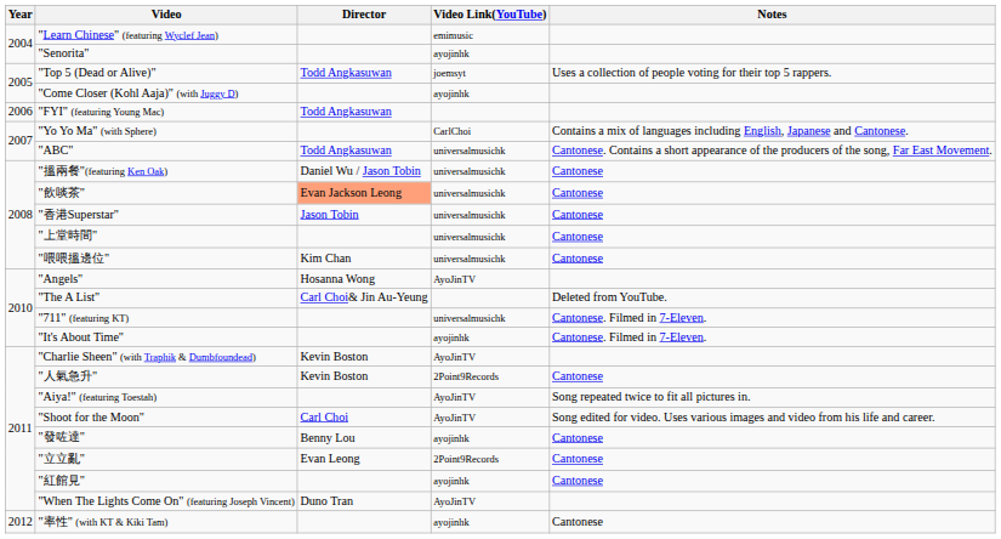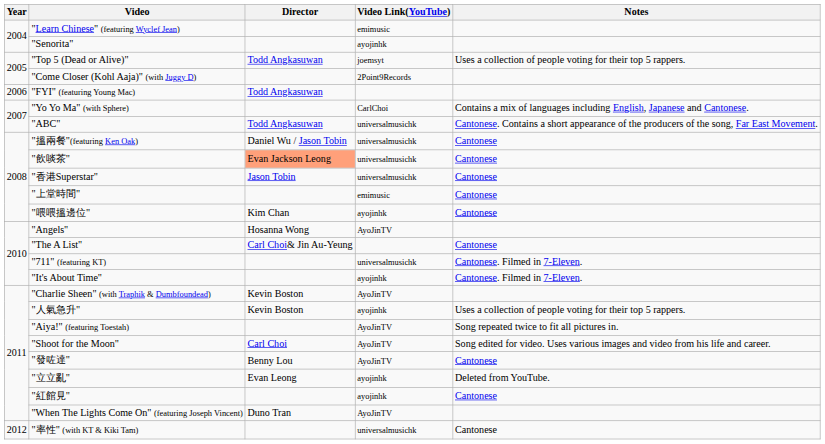 <table class="wikitable">
 <tr>
 <th>Year</th>
 <th>Video</th>
 <th>Director</th>
 <th>Video Link(<a href='#'>YouTube</a>)</th>
 <th>Notes</th>
 </tr>
 <tr>
 <td style="text-align:left;" rowspan="2">2004</td>
 <td>"<a href='#'>Learn Chinese</a>" <small>(featuring <a href='#'>Wyclef Jean</a>)</small></td>
 <td></td>
 <td> <small>emimusic</small></td>
 <td></td>
 </tr>
 <tr>
 <td>"Senorita"</td>
 <td></td>
 <td> <small>ayojinhk</small></td>
 <td></td>
 </tr>
 <tr>
 <td rowspan="2">2005</td>
 <td>"Top 5 (Dead or Alive)"</td>
 <td><a href='#'>Todd Angkasuwan</a></td>
 <td> <small>joemsyt</small></td>
 <td>Uses a collection of people voting for their top 5 rappers.</td>
 </tr>
 <tr>
 <td>"Come Closer (Kohl Aaja)" <small>(with <a href='#'>Juggy D</a>)</small></td>
 <td></td>
-<td> <small>ayojinhk</small></td>
+<td> <small>2Point9Records</small></td>
 <td></td>
 </tr>
 <tr>
 <td>2006</td>
 <td>"FYI" <small>(featuring Young Mac)</small></td>
 <td><a href='#'>Todd Angkasuwan</a></td>
 <td></td>
 <td></td>
 </tr>
 <tr>
 <td style="text-align:left;" rowspan="2">2007</td>
 <td>"Yo Yo Ma" <small>(with Sphere)</small></td>
 <td></td>
 <td> <small>CarlChoi</small></td>
 <td>Contains a mix of languages including <a href='#'>English</a>, <a href='#'>Japanese</a> and <a href='#'>Cantonese</a>.</td>
 </tr>
 <tr>
 <td>"ABC"</td>
 <td><a href='#'>Todd Angkasuwan</a></td>
 <td> <small>universalmusichk</small></td>
 <td><a href='#'>Cantonese</a>. Contains a short appearance of the producers of the song, <a href='#'>Far East Movement</a>.</td>
 </tr>
 <tr>
 <td style="text-align:left;" rowspan="5">2008</td>
 <td>"搵兩餐"<small>(featuring <a href='#'>Ken Oak</a>)</small></td>
 <td>Daniel Wu / <a href='#'>Jason Tobin</a></td>
 <td> <small>universalmusichk</small></td>
 <td><a href='#'>Cantonese</a></td>
 </tr>
 <tr>
 <td>"飲啖茶"</td>
 <td style="background: lightsalmon;">Evan Jackson Leong</td>
 <td> <small>universalmusichk</small></td>
 <td><a href='#'>Cantonese</a></td>
 </tr>
 <tr>
 <td>"香港Superstar"</td>
 <td><a href='#'>Jason Tobin</a></td>
 <td> <small>universalmusichk</small></td>
 <td><a href='#'>Cantonese</a></td>
 </tr>
 <tr>
 <td>"上堂時間"</td>
 <td></td>
-<td> <small>universalmusichk</small></td>
+<td> <small>emimusic</small></td>
 <td><a href='#'>Cantonese</a></td>
 </tr>
 <tr>
 <td>"喂喂搵邊位"</td>
 <td>Kim Chan</td>
-<td> <small>universalmusichk</small></td>
+<td> <small>ayojinhk</small></td>
 <td><a href='#'>Cantonese</a></td>
 </tr>
 <tr>
 <td style="text-align:left;" rowspan="4">2010</td>
 <td>"Angels"</td>
 <td>Hosanna Wong</td>
 <td> <small>AyoJinTV</small></td>
 <td></td>
 </tr>
 <tr>
 <td>"The A List"</td>
 <td><a href='#'>Carl Choi</a>& Jin Au-Yeung</td>
 <td></td>
-<td>Deleted from YouTube.</td>
+<td><a href='#'>Cantonese</a></td>
 </tr>
 <tr>
 <td>"711" <small>(featuring KT)</small></td>
 <td></td>
 <td> <small>universalmusichk</small></td>
 <td><a href='#'>Cantonese</a>. Filmed in <a href='#'>7-Eleven</a>.</td>
 </tr>
 <tr>
 <td>"It's About Time"</td>
 <td></td>
 <td> <small>ayojinhk</small></td>
 <td><a href='#'>Cantonese</a>. Filmed in <a href='#'>7-Eleven</a>.</td>
 </tr>
 <tr>
 <td style="text-align:left;" rowspan="8">2011</td>
 <td>"Charlie Sheen" <small>(with <a href='#'>Traphik</a> & <a href='#'>Dumbfoundead</a>)</small></td>
 <td>Kevin Boston</td>
 <td> <small>AyoJinTV</small></td>
 <td></td>
 </tr>
 <tr>
 <td>"人氣急升"</td>
 <td>Kevin Boston</td>
-<td> <small>2Point9Records</small></td>
-<td><a href='#'>Cantonese</a></td>
+<td> <small>ayojinhk</small></td>
+<td>Uses a collection of people voting for their top 5 rappers.</td>
 </tr>
 <tr>
 <td>"Aiya!" <small>(featuring Toestah)</small></td>
 <td></td>
 <td> <small>AyoJinTV</small></td>
 <td>Song repeated twice to fit all pictures in.</td>
 </tr>
 <tr>
 <td>"Shoot for the Moon"</td>
 <td><a href='#'>Carl Choi</a></td>
 <td> <small>AyoJinTV</small></td>
 <td>Song edited for video. Uses various images and video from his life and career.</td>
 </tr>
 <tr>
 <td>"發咗達"</td>
 <td>Benny Lou</td>
-<td> <small>ayojinhk</small></td>
+<td> <small>AyoJinTV</small></td>
 <td><a href='#'>Cantonese</a></td>
 </tr>
 <tr>
 <td>"立立亂"</td>
 <td>Evan Leong</td>
-<td> <small>2Point9Records</small></td>
-<td><a href='#'>Cantonese</a></td>
+<td> <small>ayojinhk</small></td>
+<td>Deleted from YouTube.</td>
 </tr>
 <tr>
 <td>"紅館見"</td>
 <td></td>
 <td> <small>ayojinhk</small></td>
 <td><a href='#'>Cantonese</a></td>
 </tr>
 <tr>
 <td>"When The Lights Come On" <small>(featuring Joseph Vincent)</small></td>
 <td>Duno Tran</td>
 <td> <small>AyoJinTV</small></td>
 <td></td>
 </tr>
 <tr>
 <td>2012</td>
 <td>"率性" <small>(with KT & Kiki Tam)</small></td>
 <td></td>
-<td> <small>ayojinhk</small></td>
+<td> <small>universalmusichk</small></td>
 <td>Cantonese</td>
 </tr>
 </table>
